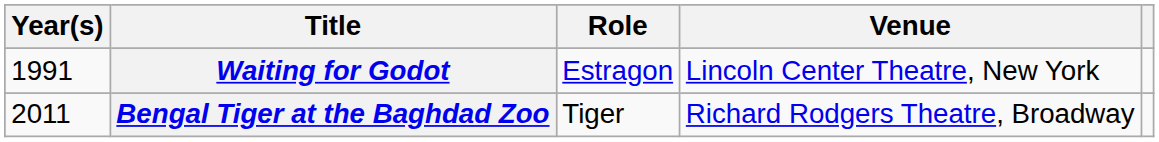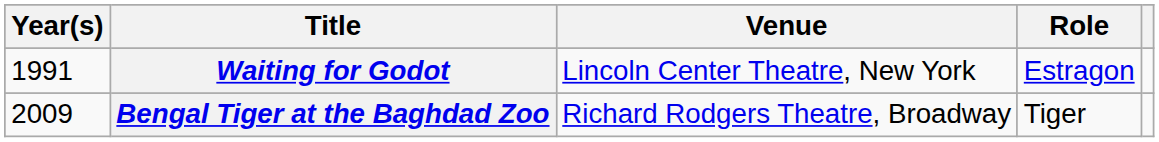 <table class="wikitable plainrowheaders sortable">
 <tr>
 <th scope="col">Year(s)</th>
 <th scope="col">Title</th>
+<th scope="col" class="unsortable">Venue</th>
 <th scope="col">Role</th>
-<th scope="col" class="unsortable">Venue</th>
 <th scope="col" class="unsortable"></th>
 </tr>
 <tr>
 <td>1991</td>
 <th scope="row"><em><a href='#'>Waiting for Godot</a></em></th>
+<td><a href='#'>Lincoln Center Theatre</a>, New York</td>
 <td><a href='#'>Estragon</a></td>
-<td><a href='#'>Lincoln Center Theatre</a>, New York</td>
 <td style="text-align:center;"></td>
 </tr>
 <tr>
-<td>2011</td>
+<td>2009</td>
 <th scope="row"><em><a href='#'>Bengal Tiger at the Baghdad Zoo</a></em></th>
+<td><a href='#'>Richard Rodgers Theatre</a>, Broadway</td>
 <td>Tiger</td>
-<td><a href='#'>Richard Rodgers Theatre</a>, Broadway</td>
 <td style="text-align:center;"></td>
 </tr>
 </table>
